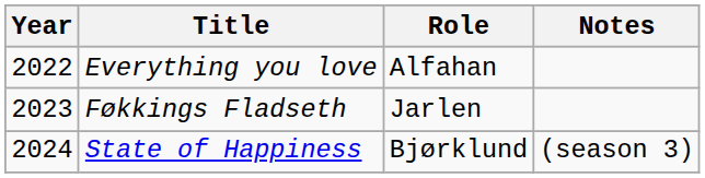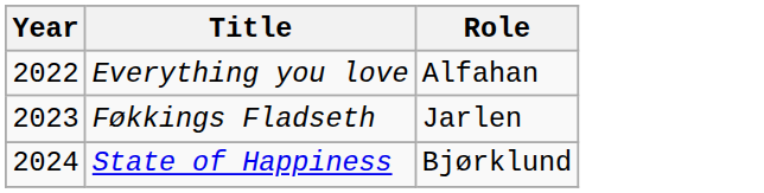 <table class="wikitable sortable">
 <tr>
 <th>Year</th>
 <th>Title</th>
 <th>Role</th>
-<th class="unsortable">Notes</th>
 </tr>
 <tr>
 <td>2022</td>
 <td><em>Everything you love</em></td>
 <td>Alfahan</td>
-<td></td>
 </tr>
 <tr>
 <td>2023</td>
 <td><em>Føkkings Fladseth</em></td>
 <td>Jarlen</td>
-<td></td>
 </tr>
 <tr>
 <td>2024</td>
 <td><em><a href='#'>State of Happiness</a></em></td>
 <td>Bjørklund</td>
-<td>(season 3)</td>
 </tr>
 </table>
